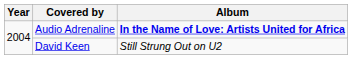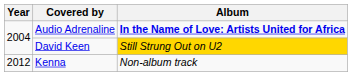 <table class="wikitable">
 <tr>
 <th>Year</th>
 <th>Covered by</th>
 <th>Album</th>
 </tr>
 <tr>
 <td rowspan="2">2004</td>
 <td><a href='#'>Audio Adrenaline</a></td>
 <td><strong><a href='#'>In the Name of Love: Artists United for Africa</a></strong></td>
 </tr>
 <tr>
 <td><a href='#'>David Keen</a></td>
-<td><em>Still Strung Out on U2</em></td>
+<td style="background: gold;"><em>Still Strung Out on U2</em></td>
+</tr>
+<tr>
+<td>2012</td>
+<td><a href='#'>Kenna</a></td>
+<td><em>Non-album track</em></td>
 </tr>
 </table>
